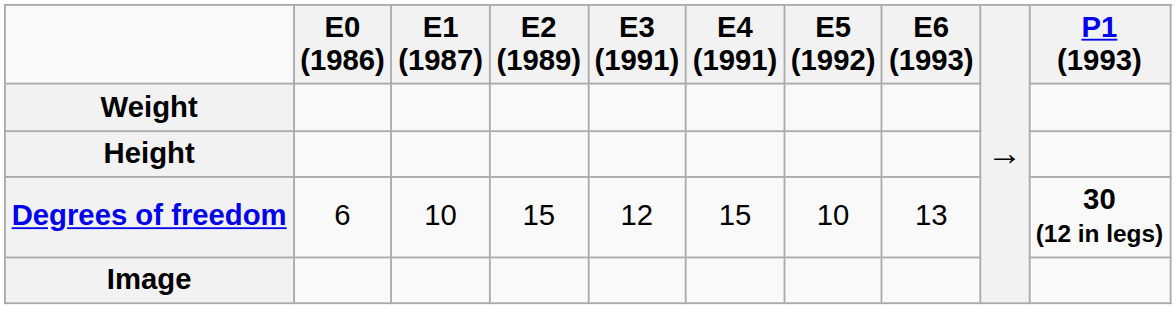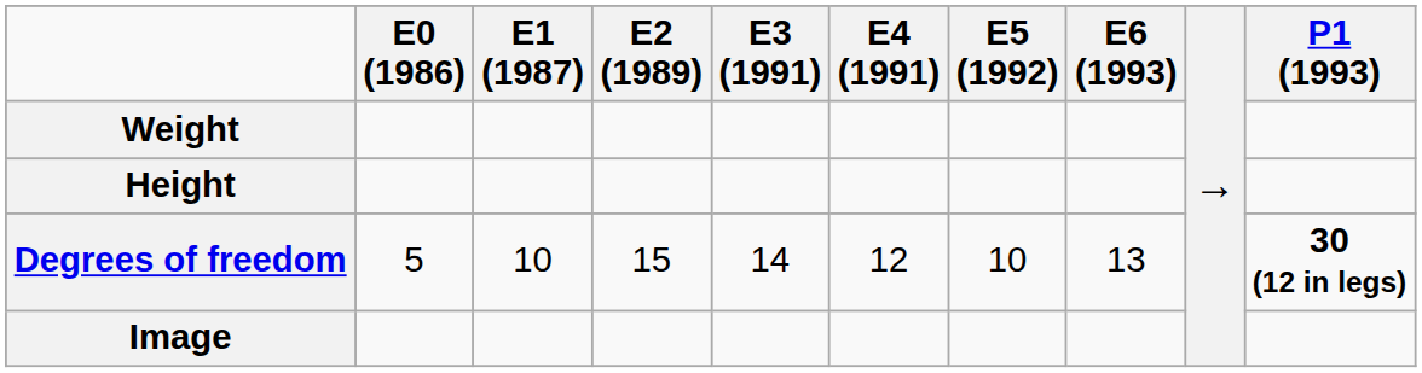 <table style="text-align:center;" class="wikitable">
 <tr>
 <td></td>
 <th>E0 <br> (1986)</th>
 <th>E1 <br> (1987)</th>
 <th>E2 <br> (1989)</th>
 <th>E3 <br> (1991)</th>
 <th>E4 <br> (1991)</th>
 <th>E5 <br> (1992)</th>
 <th>E6 <br> (1993)</th>
 <th rowspan=5><big>→</big></th>
 <th><a href='#'>P1</a> <br> (1993)</th>
 </tr>
 <tr>
 <th>Weight</th>
 <td></td>
 <td></td>
 <td></td>
 <td></td>
 <td></td>
 <td></td>
 <td></td>
 <td></td>
 </tr>
 <tr>
 <th>Height</th>
 <td></td>
 <td></td>
 <td></td>
 <td></td>
 <td></td>
 <td></td>
 <td></td>
 <td></td>
 </tr>
 <tr>
 <th><a href='#'>Degrees of freedom</a></th>
-<td>6</td>
+<td>5</td>
 <td>10</td>
 <td>15</td>
+<td>14</td>
 <td>12</td>
-<td>15</td>
 <td>10</td>
 <td>13</td>
 <td><strong>30<br><small>(12 in legs)</small></strong></td>
 </tr>
 <tr>
 <th>Image</th>
 <td></td>
 <td></td>
 <td></td>
 <td></td>
 <td></td>
 <td></td>
 <td></td>
 <td></td>
 </tr>
 </table>
